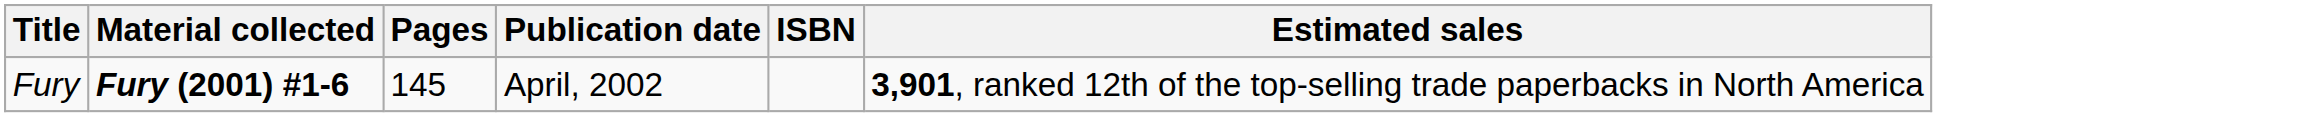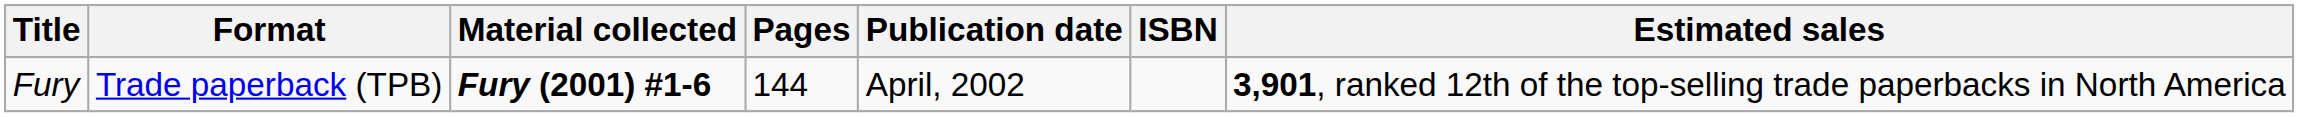 <table class="wikitable">
 <tr>
 <th>Title</th>
+<th>Format</th>
 <th>Material collected</th>
 <th>Pages</th>
 <th>Publication date</th>
 <th>ISBN</th>
 <th>Estimated sales</th>
 </tr>
 <tr>
 <td><em>Fury</em></td>
+<td><a href='#'>Trade paperback</a> (TPB)</td>
 <td><strong><em>Fury</em> (2001) #1-6</strong></td>
-<td>145</td>
+<td>144</td>
 <td>April, 2002</td>
 <td><br></td>
 <td><strong>3,901</strong>, ranked 12th of the top-selling trade paperbacks in North America</td>
 </tr>
 </table>
